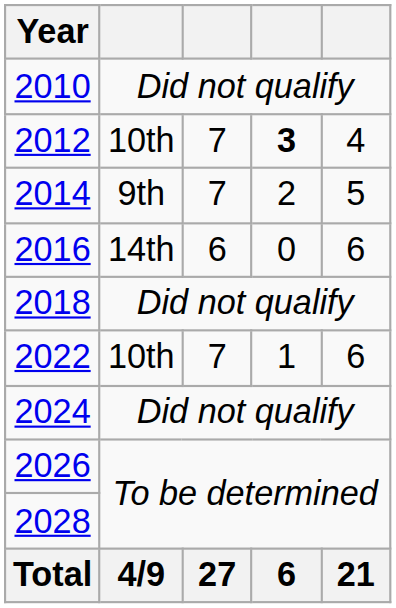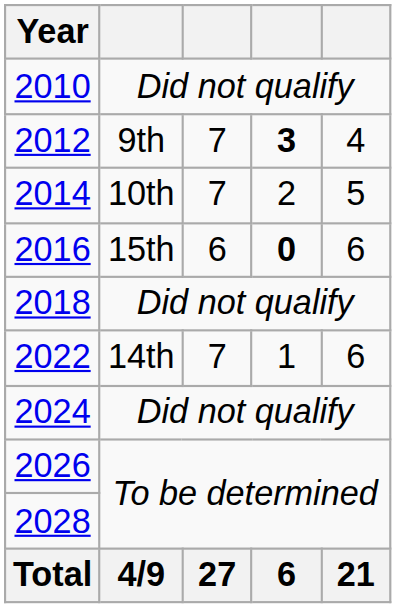 <table class="wikitable" style="text-align:center">
 <tr>
 <th>Year</th>
 <th></th>
 <th width=25></th>
 <th width=25></th>
 <th width=25></th>
 </tr>
 <tr>
 <td> <a href='#'>2010</a></td>
 <td colspan=4><em>Did not qualify</em></td>
 </tr>
 <tr>
 <td> <a href='#'>2012</a></td>
-<td>10th</td>
+<td>9th</td>
 <td>7</td>
 <td><strong>3</strong></td>
 <td>4</td>
 </tr>
 <tr>
 <td> <a href='#'>2014</a></td>
-<td>9th</td>
+<td>10th</td>
 <td>7</td>
 <td>2</td>
 <td>5</td>
 </tr>
 <tr>
 <td> <a href='#'>2016</a></td>
-<td>14th</td>
+<td>15th</td>
 <td>6</td>
-<td>0</td>
+<td><strong>0</strong></td>
 <td>6</td>
 </tr>
 <tr>
 <td> <a href='#'>2018</a></td>
 <td colspan=4><em>Did not qualify</em></td>
 </tr>
 <tr>
 <td> <a href='#'>2022</a></td>
-<td>10th</td>
+<td>14th</td>
 <td>7</td>
 <td>1</td>
 <td>6</td>
 </tr>
 <tr>
 <td> <a href='#'>2024</a></td>
 <td colspan=4><em>Did not qualify</em></td>
 </tr>
 <tr>
 <td> <a href='#'>2026</a></td>
 <td colspan=4 rowspan=2><em>To be determined</em></td>
 </tr>
 <tr>
 <td> <a href='#'>2028</a></td>
 </tr>
 <tr>
 <th>Total</th>
 <th>4/9</th>
 <th>27</th>
 <th>6</th>
 <th>21</th>
 </tr>
 </table>
